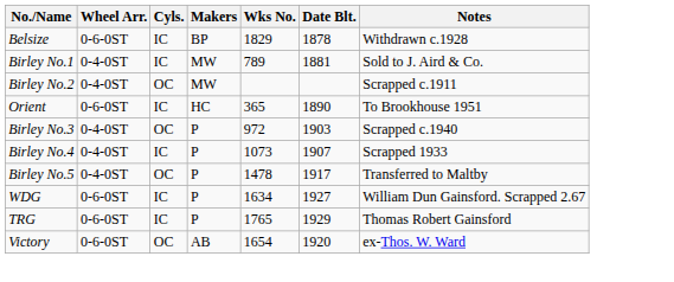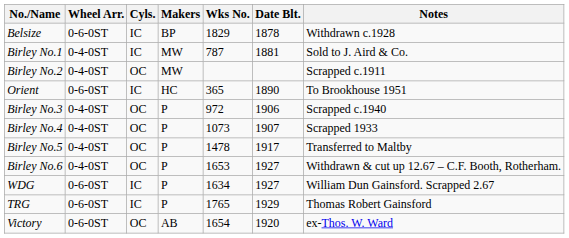 <table class="wikitable">
 <tr>
 <th>No./Name</th>
 <th>Wheel Arr.</th>
 <th>Cyls.</th>
 <th>Makers</th>
 <th>Wks No.</th>
 <th>Date Blt.</th>
 <th>Notes</th>
 </tr>
 <tr>
 <td><em>Belsize</em></td>
 <td>0-6-0ST</td>
 <td>IC</td>
 <td>BP</td>
 <td>1829</td>
 <td>1878</td>
 <td>Withdrawn c.1928</td>
 </tr>
 <tr>
 <td><em>Birley No.1</em></td>
 <td>0-4-0ST</td>
 <td>IC</td>
 <td>MW</td>
-<td>789</td>
+<td>787</td>
 <td>1881</td>
 <td>Sold to J. Aird & Co.</td>
 </tr>
 <tr>
 <td><em>Birley No.2</em></td>
 <td>0-4-0ST</td>
 <td>OC</td>
 <td>MW</td>
 <td></td>
 <td></td>
 <td>Scrapped c.1911</td>
 </tr>
 <tr>
 <td><em>Orient</em></td>
 <td>0-6-0ST</td>
 <td>IC</td>
 <td>HC</td>
 <td>365</td>
 <td>1890</td>
 <td>To Brookhouse 1951</td>
 </tr>
 <tr>
 <td><em>Birley No.3</em></td>
 <td>0-4-0ST</td>
 <td>OC</td>
 <td>P</td>
 <td>972</td>
-<td>1903</td>
+<td>1906</td>
 <td>Scrapped c.1940</td>
 </tr>
 <tr>
 <td><em>Birley No.4</em></td>
 <td>0-4-0ST</td>
-<td>IC</td>
+<td>OC</td>
 <td>P</td>
 <td>1073</td>
 <td>1907</td>
 <td>Scrapped 1933</td>
 </tr>
 <tr>
 <td><em>Birley No.5</em></td>
 <td>0-4-0ST</td>
 <td>OC</td>
 <td>P</td>
 <td>1478</td>
 <td>1917</td>
 <td>Transferred to Maltby</td>
+</tr>
+<tr>
+<td><em>Birley No.6</em></td>
+<td>0-4-0ST</td>
+<td>OC</td>
+<td>P</td>
+<td>1653</td>
+<td>1927</td>
+<td>Withdrawn & cut up 12.67 – C.F. Booth, Rotherham.</td>
 </tr>
 <tr>
 <td><em>WDG</em></td>
 <td>0-6-0ST</td>
 <td>IC</td>
 <td>P</td>
 <td>1634</td>
 <td>1927</td>
 <td>William Dun Gainsford. Scrapped 2.67</td>
 </tr>
 <tr>
 <td><em>TRG</em></td>
 <td>0-6-0ST</td>
 <td>IC</td>
 <td>P</td>
 <td>1765</td>
 <td>1929</td>
 <td>Thomas Robert Gainsford</td>
 </tr>
 <tr>
 <td><em>Victory</em></td>
 <td>0-6-0ST</td>
 <td>OC</td>
 <td>AB</td>
 <td>1654</td>
 <td>1920</td>
 <td>ex-<a href='#'>Thos. W. Ward</a></td>
 </tr>
 </table>
